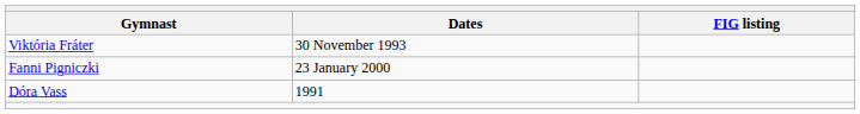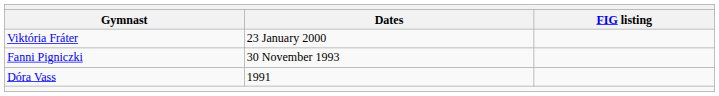 <table class="wikitable mw-collapsible mw-collapsed" width="75%">
 <tr>
 <th colspan="3"></th>
 </tr>
 <tr>
 <th>Gymnast</th>
 <th>Dates</th>
 <th><a href='#'>FIG</a> listing</th>
 </tr>
 <tr>
 <td><a href='#'>Viktória Fráter</a></td>
-<td>30 November 1993</td>
+<td>23 January 2000</td>
 <td></td>
 </tr>
 <tr>
 <td><a href='#'>Fanni Pigniczki</a></td>
-<td>23 January 2000</td>
+<td>30 November 1993</td>
 <td></td>
 </tr>
 <tr>
 <td><a href='#'>Dóra Vass</a></td>
 <td>1991</td>
 <td></td>
 </tr>
 <tr>
 <td colspan="3"></td>
 </tr>
 </table>
